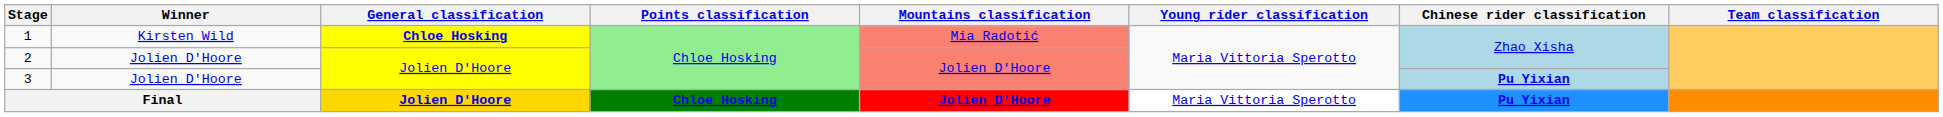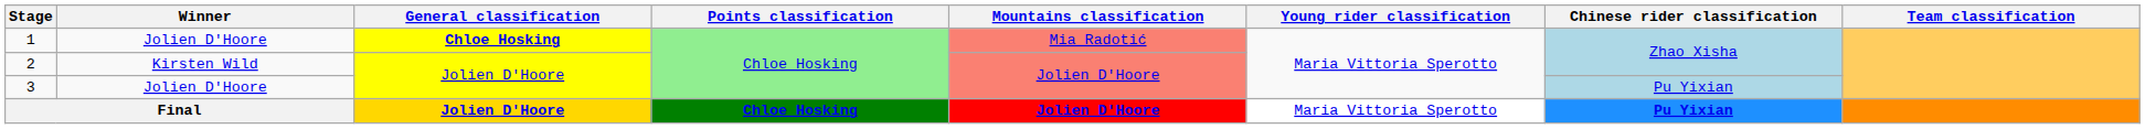 <table class="wikitable" style="text-align: center; font-size:smaller;">
 <tr style="background:#efefef;">
 <th scope="col" style="width:2%;">Stage</th>
 <th scope="col" style="width:14%;">Winner</th>
 <th scope="col" style="width:14%;"><a href='#'>General classification</a><br></th>
 <th scope="col" style="width:14%;"><a href='#'>Points classification</a><br></th>
 <th scope="col" style="width:14%;"><a href='#'>Mountains classification</a><br></th>
 <th scope="col" style="width:14%;"><a href='#'>Young rider classification</a><br></th>
 <th scope="col" style="width:14%;">Chinese rider classification<br></th>
 <th scope="col" style="width:14%;"><a href='#'>Team classification</a></th>
 </tr>
 <tr>
 <td scope="row">1</td>
-<td><a href='#'>Kirsten Wild</a></td>
+<td><a href='#'>Jolien D'Hoore</a></td>
 <td style="background:yellow;"><strong><a href='#'>Chloe Hosking</a></strong></td>
 <td style="background:lightgreen" rowspan=3><a href='#'>Chloe Hosking</a></td>
 <td style="background:salmon"><a href='#'>Mia Radotić</a></td>
 <td style="background:offwhite" rowspan=3><a href='#'>Maria Vittoria Sperotto</a></td>
 <td style="background:lightblue" rowspan=2><a href='#'>Zhao Xisha</a></td>
 <td style="background:#FFCD5F;" rowspan=3></td>
 </tr>
 <tr>
 <td scope="row">2</td>
-<td><a href='#'>Jolien D'Hoore</a></td>
+<td><a href='#'>Kirsten Wild</a></td>
 <td style="background:yellow;" rowspan=2><a href='#'>Jolien D'Hoore</a></td>
 <td style="background:salmon" rowspan=2><a href='#'>Jolien D'Hoore</a></td>
 </tr>
 <tr>
 <td scope="row">3</td>
 <td><a href='#'>Jolien D'Hoore</a></td>
-<td style="background:lightblue"><strong><a href='#'>Pu Yixian</a></strong></td>
+<td style="background:lightblue"><a href='#'>Pu Yixian</a></td>
 </tr>
 <tr>
 <th scope="row" colspan="2">Final</th>
 <th style="background:gold;"><a href='#'>Jolien D'Hoore</a></th>
 <th style="background:green"><a href='#'>Chloe Hosking</a></th>
 <th style="background:red;"><a href='#'>Jolien D'Hoore</a></th>
 <td style="background:white"><a href='#'>Maria Vittoria Sperotto</a></td>
 <th style="background:dodgerblue;"><a href='#'>Pu Yixian</a></th>
 <th style="background:#FF8C00;"></th>
 </tr>
 </table>
